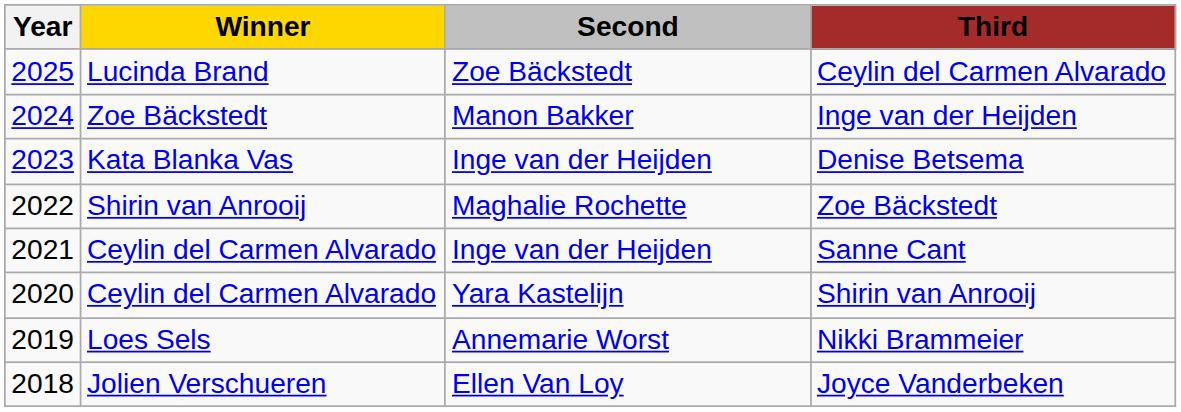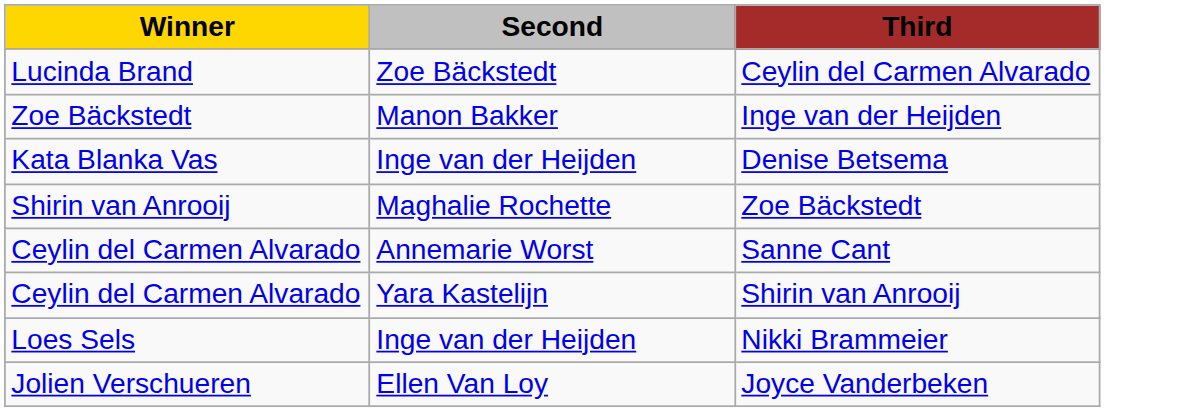 <table class="wikitable">
 <tr>
-<th>Year</th>
 <td style="background:gold; font-weight:bold; text-align:center" width="200">Winner</td>
 <td style="background:silver; font-weight:bold; text-align:center" width="200">Second</td>
 <td style="background:brown; font-weight:bold; text-align:center" width="200">Third</td>
 </tr>
 <tr>
-<td><a href='#'>2025</a></td>
 <td> <a href='#'>Lucinda Brand</a></td>
 <td> <a href='#'>Zoe Bäckstedt</a></td>
 <td> <a href='#'>Ceylin del Carmen Alvarado</a></td>
 </tr>
 <tr>
-<td><a href='#'>2024</a></td>
 <td> <a href='#'>Zoe Bäckstedt</a></td>
 <td> <a href='#'>Manon Bakker</a></td>
 <td> <a href='#'>Inge van der Heijden</a></td>
 </tr>
 <tr>
-<td><a href='#'>2023</a></td>
 <td> <a href='#'>Kata Blanka Vas</a></td>
 <td> <a href='#'>Inge van der Heijden</a></td>
 <td> <a href='#'>Denise Betsema</a></td>
 </tr>
 <tr>
-<td>2022</td>
 <td> <a href='#'>Shirin van Anrooij</a></td>
 <td> <a href='#'>Maghalie Rochette</a></td>
 <td> <a href='#'>Zoe Bäckstedt</a></td>
 </tr>
 <tr>
-<td>2021</td>
 <td> <a href='#'>Ceylin del Carmen Alvarado</a></td>
-<td> <a href='#'>Inge van der Heijden</a></td>
+<td> <a href='#'>Annemarie Worst</a></td>
 <td> <a href='#'>Sanne Cant</a></td>
 </tr>
 <tr>
-<td>2020</td>
 <td> <a href='#'>Ceylin del Carmen Alvarado</a></td>
 <td> <a href='#'>Yara Kastelijn</a></td>
 <td> <a href='#'>Shirin van Anrooij</a></td>
 </tr>
 <tr>
-<td>2019</td>
 <td> <a href='#'>Loes Sels</a></td>
-<td> <a href='#'>Annemarie Worst</a></td>
+<td> <a href='#'>Inge van der Heijden</a></td>
 <td> <a href='#'>Nikki Brammeier</a></td>
 </tr>
 <tr>
-<td>2018</td>
 <td> <a href='#'>Jolien Verschueren</a></td>
 <td> <a href='#'>Ellen Van Loy</a></td>
 <td> <a href='#'>Joyce Vanderbeken</a></td>
 </tr>
 </table>
